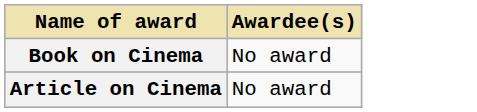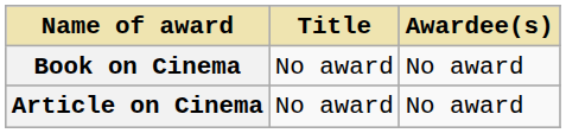 <table class="wikitable plainrowheaders">
 <tr>
 <th style="background-color:#EFE4B0">Name of award</th>
+<th style="background-color:#EFE4B0">Title</th>
 <th style="background-color:#EFE4B0">Awardee(s)</th>
 </tr>
 <tr>
 <th scope="row">Book on Cinema</th>
 <td>No award</td>
+<td>No award</td>
 </tr>
 <tr>
 <th scope="row">Article on Cinema</th>
 <td>No award</td>
+<td>No award</td>
 </tr>
 </table>
